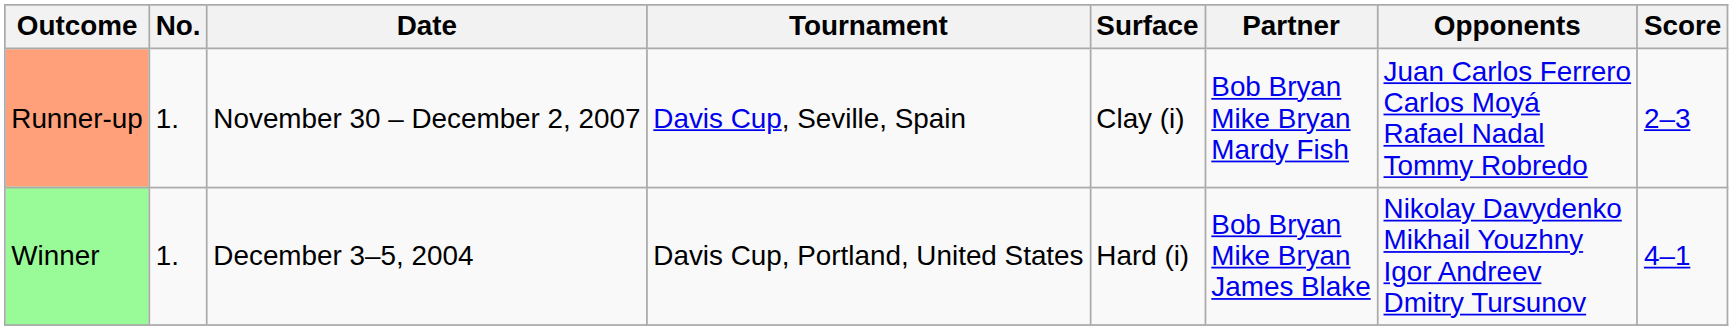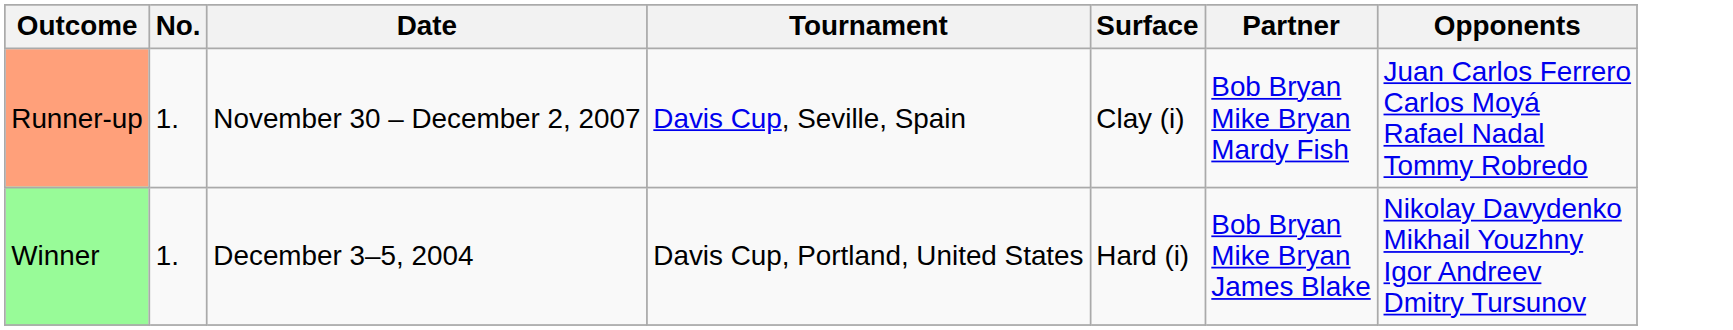 <table class="sortable wikitable">
 <tr>
 <th>Outcome</th>
 <th>No.</th>
 <th>Date</th>
 <th>Tournament</th>
 <th>Surface</th>
 <th>Partner</th>
 <th>Opponents</th>
-<th>Score</th>
 </tr>
 <tr>
 <td bgcolor=ffa07a>Runner-up</td>
 <td>1.</td>
 <td>November 30 – December 2, 2007</td>
 <td><a href='#'>Davis Cup</a>, Seville, Spain</td>
 <td>Clay (i)</td>
 <td> <a href='#'>Bob Bryan</a><br> <a href='#'>Mike Bryan</a><br> <a href='#'>Mardy Fish</a></td>
 <td> <a href='#'>Juan Carlos Ferrero</a> <br>  <a href='#'>Carlos Moyá</a><br>  <a href='#'>Rafael Nadal</a><br> <a href='#'>Tommy Robredo</a></td>
-<td><a href='#'>2–3</a></td>
 </tr>
 <tr>
 <td bgcolor=98FB98>Winner</td>
 <td>1.</td>
 <td>December 3–5, 2004</td>
 <td>Davis Cup, Portland, United States</td>
 <td>Hard (i)</td>
 <td> <a href='#'>Bob Bryan</a><br> <a href='#'>Mike Bryan</a><br> <a href='#'>James Blake</a></td>
 <td> <a href='#'>Nikolay Davydenko</a><br> <a href='#'>Mikhail Youzhny</a> <br>  <a href='#'>Igor Andreev</a><br>  <a href='#'>Dmitry Tursunov</a></td>
-<td><a href='#'>4–1</a></td>
 </tr>
 </table>
